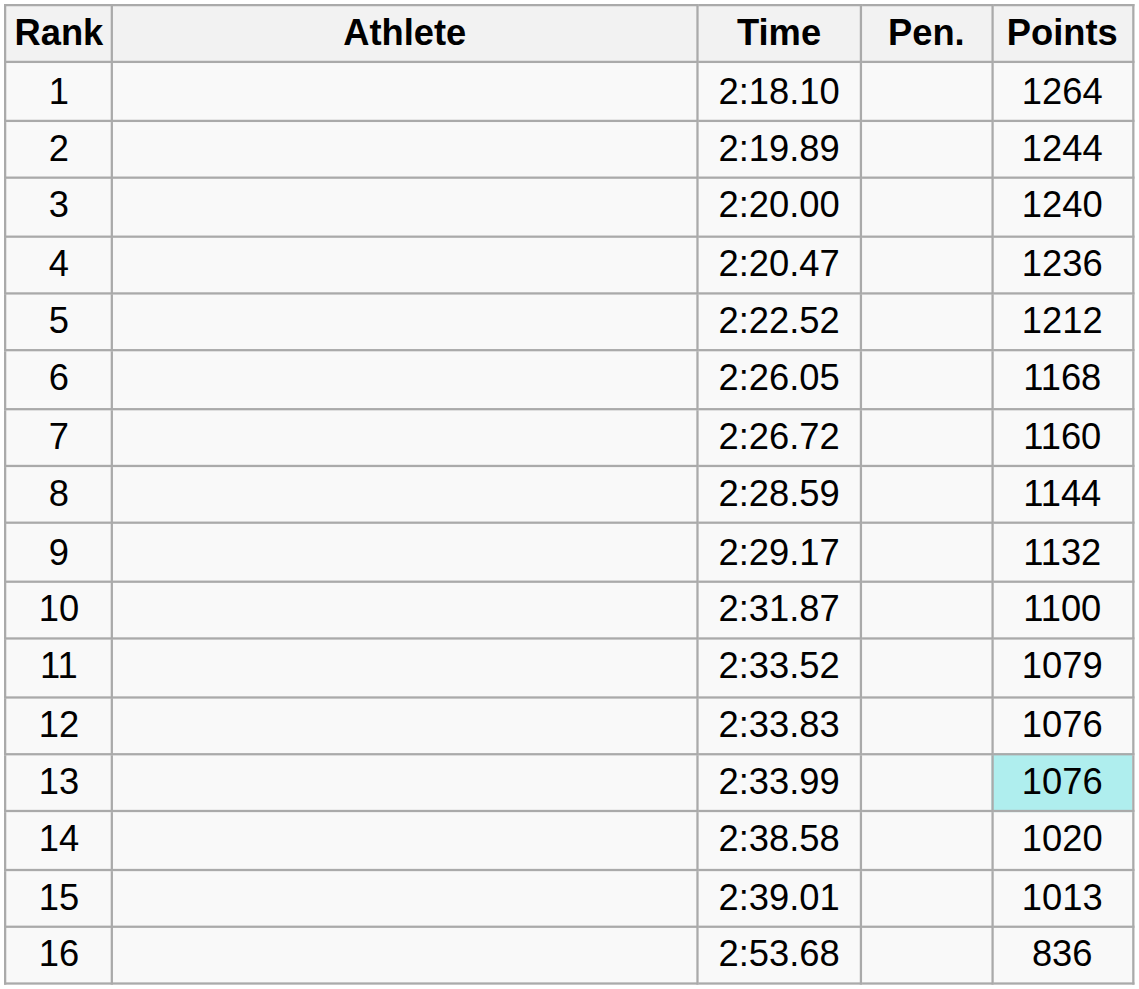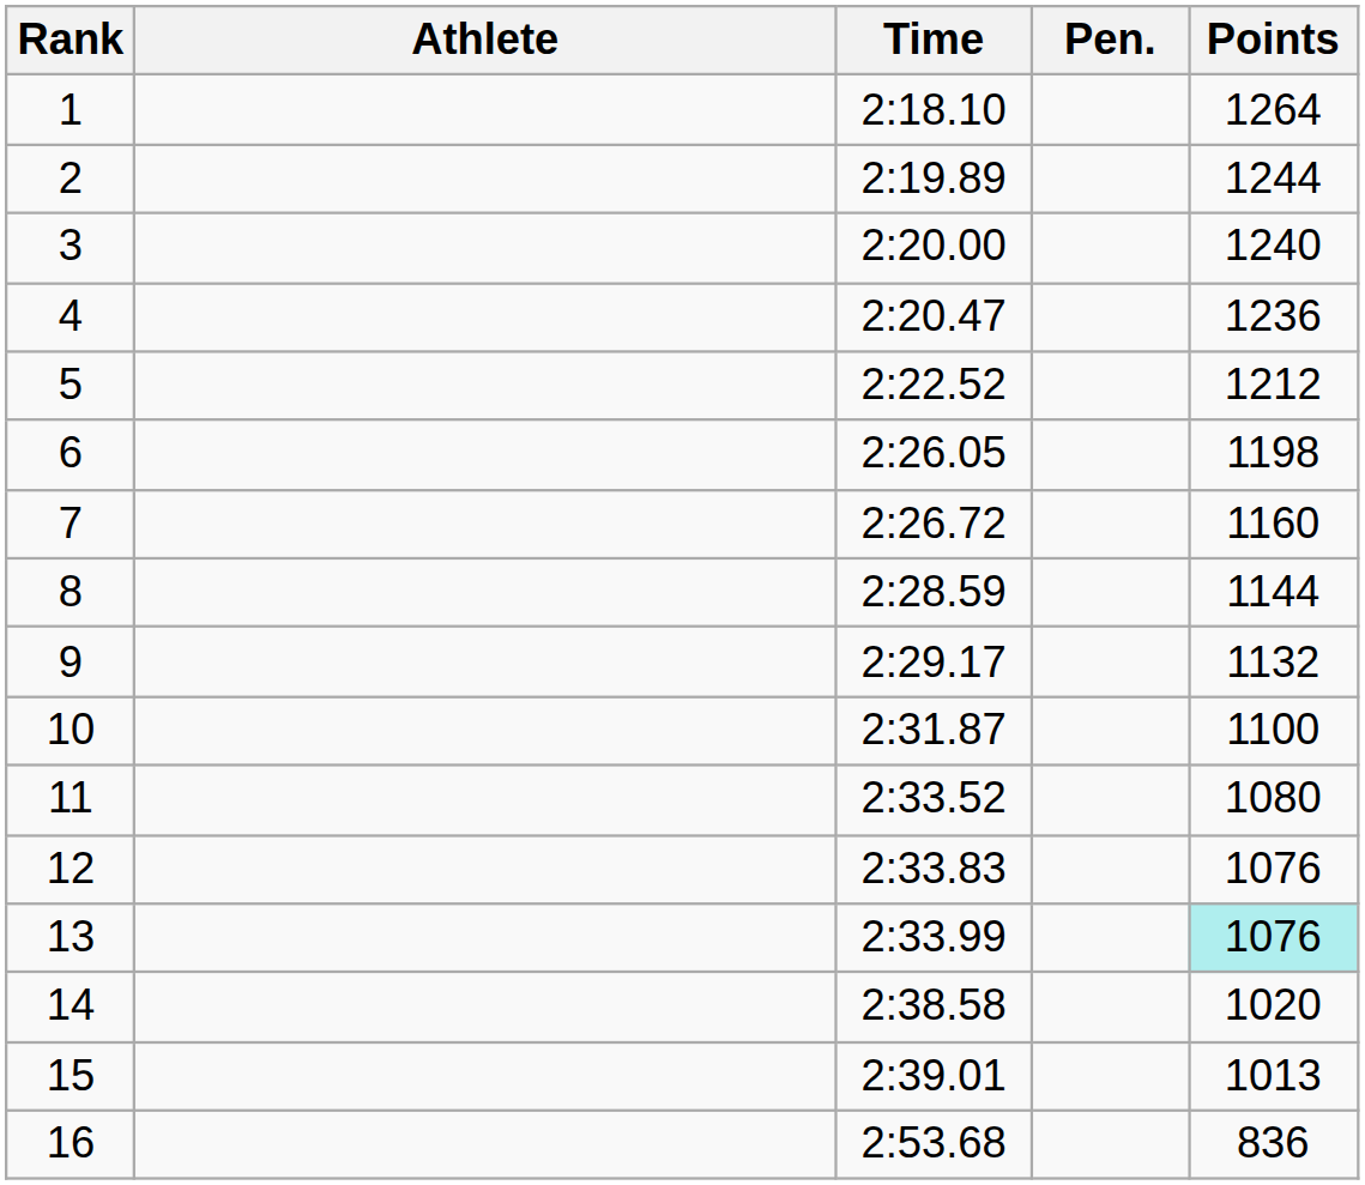 <table class=wikitable style="text-align:center">
 <tr>
 <th width=40>Rank</th>
 <th width=250>Athlete</th>
 <th width=65>Time</th>
 <th width=50>Pen.</th>
 <th width=55>Points</th>
 </tr>
 <tr>
 <td>1</td>
 <td align=left></td>
 <td>2:18.10</td>
 <td></td>
 <td>1264</td>
 </tr>
 <tr>
 <td>2</td>
 <td align=left></td>
 <td>2:19.89</td>
 <td></td>
 <td>1244</td>
 </tr>
 <tr>
 <td>3</td>
 <td align=left></td>
 <td>2:20.00</td>
 <td></td>
 <td>1240</td>
 </tr>
 <tr>
 <td>4</td>
 <td align=left></td>
 <td>2:20.47</td>
 <td></td>
 <td>1236</td>
 </tr>
 <tr>
 <td>5</td>
 <td align=left></td>
 <td>2:22.52</td>
 <td></td>
 <td>1212</td>
 </tr>
 <tr>
 <td>6</td>
 <td align=left></td>
 <td>2:26.05</td>
 <td></td>
-<td>1168</td>
+<td>1198</td>
 </tr>
 <tr>
 <td>7</td>
 <td align=left></td>
 <td>2:26.72</td>
 <td></td>
 <td>1160</td>
 </tr>
 <tr>
 <td>8</td>
 <td align=left></td>
 <td>2:28.59</td>
 <td></td>
 <td>1144</td>
 </tr>
 <tr>
 <td>9</td>
 <td align=left></td>
 <td>2:29.17</td>
 <td></td>
 <td>1132</td>
 </tr>
 <tr>
 <td>10</td>
 <td align=left></td>
 <td>2:31.87</td>
 <td></td>
 <td>1100</td>
 </tr>
 <tr>
 <td>11</td>
 <td align=left></td>
 <td>2:33.52</td>
 <td></td>
-<td>1079</td>
+<td>1080</td>
 </tr>
 <tr>
 <td>12</td>
 <td align=left></td>
 <td>2:33.83</td>
 <td></td>
 <td>1076</td>
 </tr>
 <tr>
 <td>13</td>
 <td align=left></td>
 <td>2:33.99</td>
 <td></td>
 <td style="background: paleturquoise;">1076</td>
 </tr>
 <tr>
 <td>14</td>
 <td align=left></td>
 <td>2:38.58</td>
 <td></td>
 <td>1020</td>
 </tr>
 <tr>
 <td>15</td>
 <td align=left></td>
 <td>2:39.01</td>
 <td></td>
 <td>1013</td>
 </tr>
 <tr>
 <td>16</td>
 <td align=left></td>
 <td>2:53.68</td>
 <td></td>
 <td>836</td>
 </tr>
 </table>
